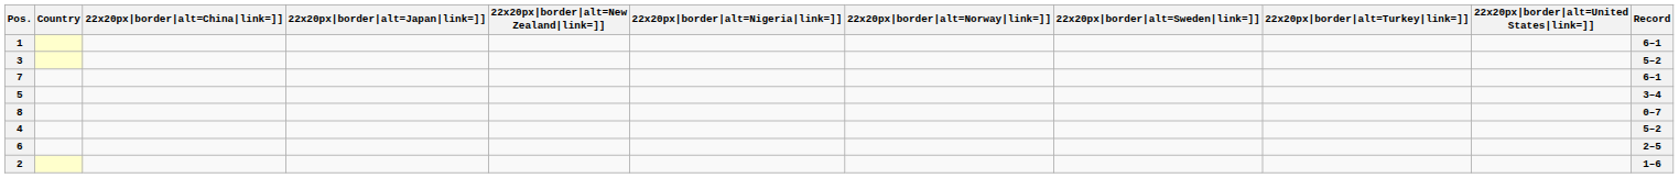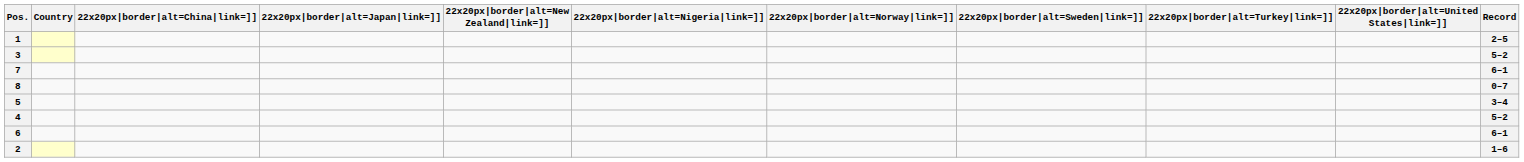 <table class="wikitable sortable nowrap" style="text-align:center; font-size:0.9em;">
 <tr>
 <th>Pos.</th>
 <th>Country</th>
 <th [[Image:>22x20px|border|alt=China|link=]]</th>
 <th [[Image:>22x20px|border|alt=Japan|link=]]</th>
 <th [[Image:>22x20px|border|alt=New Zealand|link=]]</th>
 <th [[Image:>22x20px|border|alt=Nigeria|link=]]</th>
 <th [[Image:>22x20px|border|alt=Norway|link=]]</th>
 <th [[Image:>22x20px|border|alt=Sweden|link=]]</th>
 <th [[Image:>22x20px|border|alt=Turkey|link=]]</th>
 <th [[Image:>22x20px|border|alt=United States|link=]]</th>
 <th>Record</th>
 </tr>
 <tr>
 <th>1</th>
 <td style="text-align:left; background:#ffffcc;"></td>
 <td></td>
 <td></td>
 <td></td>
 <td></td>
 <td></td>
 <td></td>
 <td></td>
 <td></td>
-<th>6–1</th>
+<th>2–5</th>
 </tr>
 <tr>
 <th>3</th>
 <td style="text-align:left; background:#ffffcc;"></td>
 <td></td>
 <td></td>
 <td></td>
 <td></td>
 <td></td>
 <td></td>
 <td></td>
 <td></td>
 <th>5–2</th>
 </tr>
 <tr>
 <th>7</th>
 <td style="text-align:left;"></td>
 <td></td>
 <td></td>
 <td></td>
 <td></td>
 <td></td>
 <td></td>
 <td></td>
 <td></td>
 <th>6–1</th>
 </tr>
 <tr>
+<th>8</th>
+<td style="text-align:left;"></td>
+<td></td>
+<td></td>
+<td></td>
+<td></td>
+<td></td>
+<td></td>
+<td></td>
+<td></td>
+<th>0–7</th>
+</tr>
+<tr>
 <th>5</th>
 <td style="text-align:left;"></td>
 <td></td>
 <td></td>
 <td></td>
 <td></td>
 <td></td>
 <td></td>
 <td></td>
 <td></td>
 <th>3–4</th>
-</tr>
-<tr>
-<th>8</th>
-<td style="text-align:left;"></td>
-<td></td>
-<td></td>
-<td></td>
-<td></td>
-<td></td>
-<td></td>
-<td></td>
-<td></td>
-<th>0–7</th>
 </tr>
 <tr>
 <th>4</th>
 <td style="text-align:left;"></td>
 <td></td>
 <td></td>
 <td></td>
 <td></td>
 <td></td>
 <td></td>
 <td></td>
 <td></td>
 <th>5–2</th>
 </tr>
 <tr>
 <th>6</th>
 <td style="text-align:left;"></td>
 <td></td>
 <td></td>
 <td></td>
 <td></td>
 <td></td>
 <td></td>
 <td></td>
 <td></td>
-<th>2–5</th>
+<th>6–1</th>
 </tr>
 <tr>
 <th>2</th>
 <td style="text-align:left; background:#ffffcc;"></td>
 <td></td>
 <td></td>
 <td></td>
 <td></td>
 <td></td>
 <td></td>
 <td></td>
 <td></td>
 <th>1–6</th>
 </tr>
 </table>
